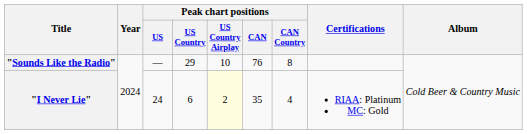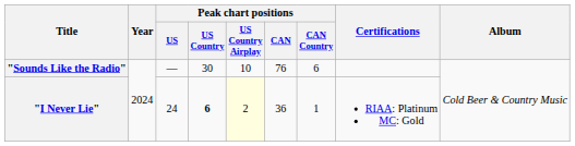 <table class="wikitable plainrowheaders" style="text-align:center;">
 <tr>
 <th scope="col" rowspan="2">Title</th>
 <th scope="col" rowspan="2">Year</th>
 <th scope="col" colspan="5">Peak chart positions</th>
 <th scope="col" rowspan="2"><a href='#'>Certifications</a></th>
 <th scope="col" rowspan="2">Album</th>
 </tr>
 <tr>
 <th scope="col" style="width:3em;font-size:85%"><a href='#'>US</a><br></th>
 <th scope="col" style="width:3em;font-size:85%"><a href='#'>US Country</a><br></th>
 <th scope="col" style="width:3em;font-size:85%"><a href='#'>US Country Airplay</a><br></th>
 <th scope="col" style="width:3em;font-size:85%"><a href='#'>CAN</a><br></th>
 <th scope="col" style="width:3em;font-size:85%"><a href='#'>CAN Country</a><br></th>
 </tr>
 <tr>
 <th scope="row">"<a href='#'>Sounds Like the Radio</a>"</th>
 <td rowspan="2">2024</td>
 <td>—</td>
-<td>29</td>
+<td>30</td>
 <td>10</td>
 <td>76</td>
-<td>8</td>
+<td>6</td>
 <td></td>
 <td rowspan="2"><em>Cold Beer & Country Music</em></td>
 </tr>
 <tr>
 <th scope="row">"<a href='#'>I Never Lie</a>"</th>
 <td>24</td>
-<td>6</td>
+<td><strong>6</strong></td>
 <td style="background: lightyellow;">2</td>
-<td>35</td>
-<td>4</td>
+<td>36</td>
+<td>1</td>
 <td><br><ul><li><a href='#'>RIAA</a>: Platinum</li><li><a href='#'>MC</a>: Gold</li></ul></td>
 </tr>
 </table>
